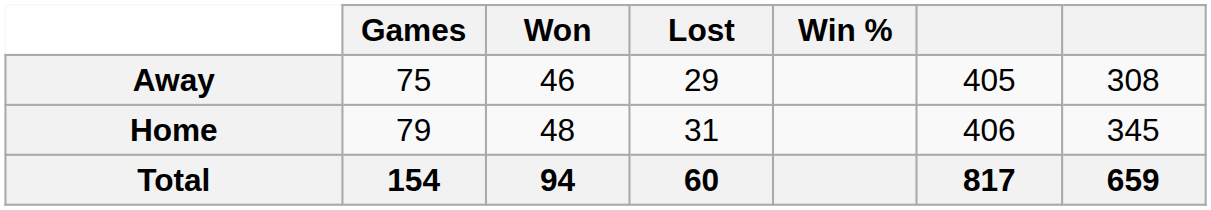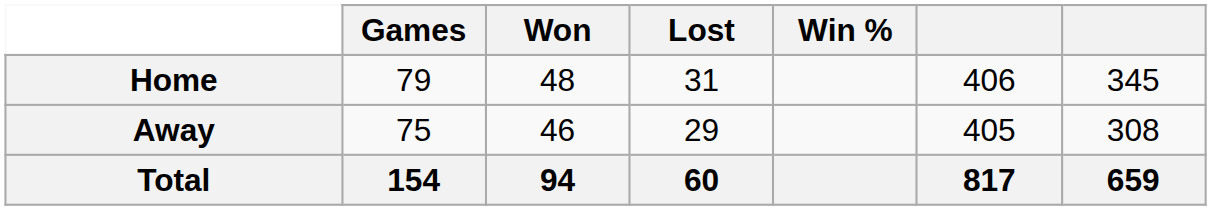 <table class="wikitable" style="font-size:95%; text-align:center; width:38em; border:0;margin:0.5em auto;">
 <tr>
 <td width="28%" style="background:#fff;border:0;"></td>
 <th width="12%">Games</th>
 <th width="12%">Won</th>
 <th width="12%">Lost</th>
 <th width="12%">Win %</th>
 <th width="12%"></th>
 <th width="12%"></th>
 </tr>
 <tr>
+<th>Home</th>
+<td>79</td>
+<td>48</td>
+<td>31</td>
+<td></td>
+<td>406</td>
+<td>345</td>
+</tr>
+<tr>
 <th>Away</th>
 <td>75</td>
 <td>46</td>
 <td>29</td>
 <td></td>
 <td>405</td>
 <td>308</td>
-</tr>
-<tr>
-<th>Home</th>
-<td>79</td>
-<td>48</td>
-<td>31</td>
-<td></td>
-<td>406</td>
-<td>345</td>
 </tr>
 <tr>
 <th>Total</th>
 <th>154</th>
 <th>94</th>
 <th>60</th>
 <th></th>
 <th>817</th>
 <th>659</th>
 </tr>
 </table>
